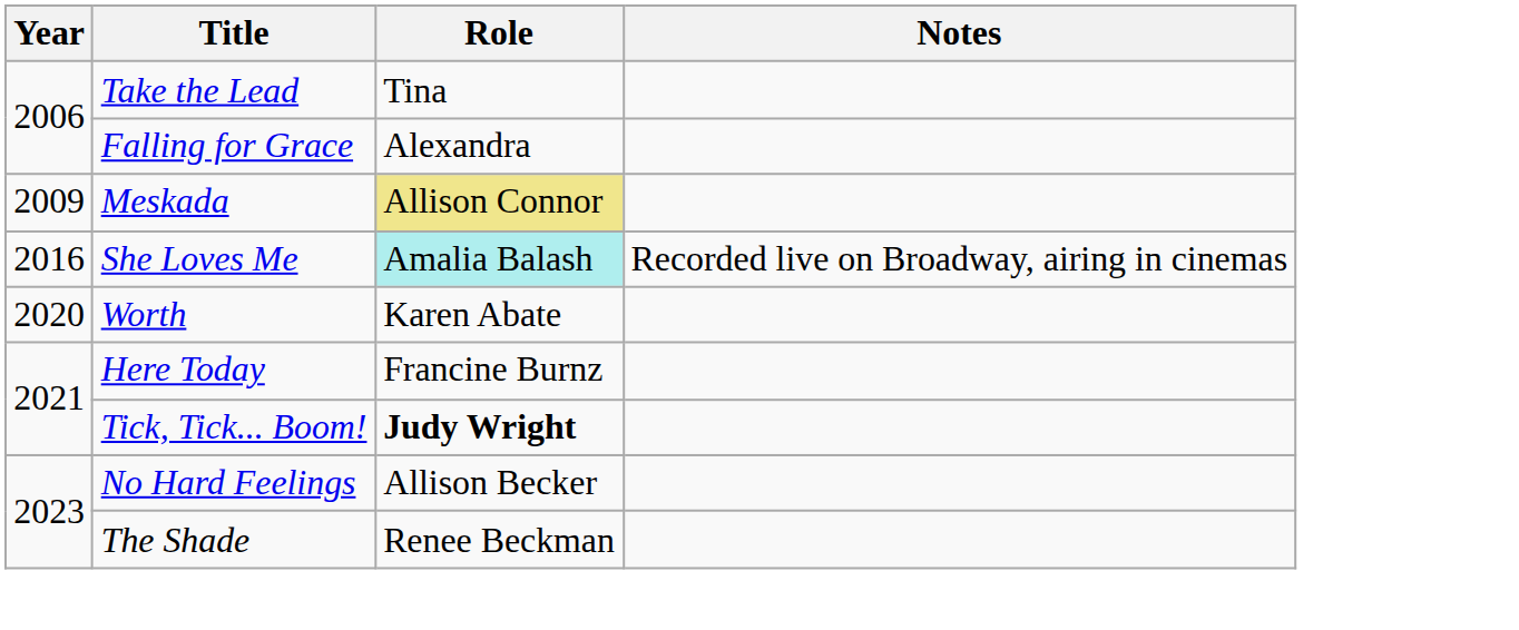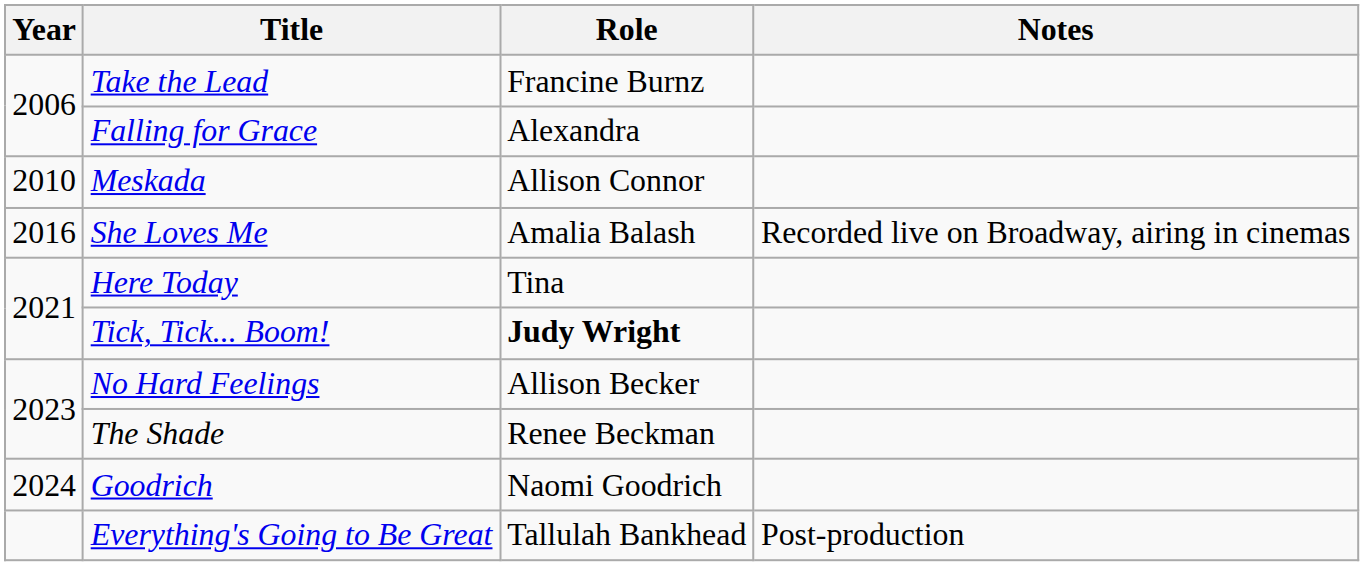 <table class="wikitable sortable">
 <tr>
 <th>Year</th>
 <th>Title</th>
 <th>Role</th>
 <th class="unsortable">Notes</th>
 </tr>
 <tr>
 <td rowspan="2">2006</td>
 <td><em><a href='#'>Take the Lead</a></em></td>
-<td>Tina</td>
+<td>Francine Burnz</td>
 <td></td>
 </tr>
 <tr>
 <td><em><a href='#'>Falling for Grace</a></em></td>
 <td>Alexandra</td>
 <td></td>
 </tr>
 <tr>
-<td>2009</td>
+<td>2010</td>
 <td><em><a href='#'>Meskada</a></em></td>
-<td style="background: khaki;">Allison Connor</td>
+<td>Allison Connor</td>
 <td></td>
 </tr>
 <tr>
 <td>2016</td>
 <td><em><a href='#'>She Loves Me</a></em></td>
-<td style="background: paleturquoise;">Amalia Balash</td>
+<td>Amalia Balash</td>
 <td>Recorded live on Broadway, airing in cinemas</td>
-</tr>
-<tr>
-<td>2020</td>
-<td><em><a href='#'>Worth</a></em></td>
-<td>Karen Abate</td>
-<td></td>
 </tr>
 <tr>
 <td rowspan="2">2021</td>
 <td><em><a href='#'>Here Today</a></em></td>
-<td>Francine Burnz</td>
+<td>Tina</td>
 <td></td>
 </tr>
 <tr>
 <td><em><a href='#'>Tick, Tick... Boom!</a></em></td>
 <td><strong>Judy Wright</strong></td>
 <td></td>
 </tr>
 <tr>
 <td rowspan="2">2023</td>
 <td><em><a href='#'>No Hard Feelings</a></em></td>
 <td>Allison Becker</td>
 <td></td>
 </tr>
 <tr>
 <td><em>The Shade</em></td>
 <td>Renee Beckman</td>
 <td></td>
 </tr>
+<tr>
+<td>2024</td>
+<td><em><a href='#'>Goodrich</a></em></td>
+<td>Naomi Goodrich</td>
+<td></td>
+</tr>
+<tr>
+<td></td>
+<td><em><a href='#'>Everything's Going to Be Great</a></em></td>
+<td>Tallulah Bankhead</td>
+<td>Post-production</td>
+</tr>
 </table>
